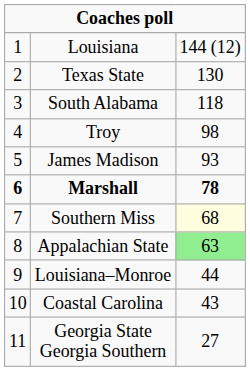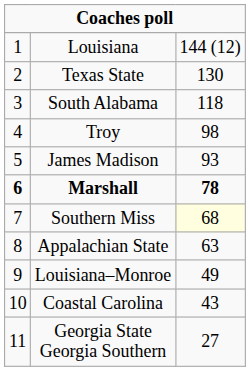 <table class="wikitable">
 <tr align="center">
 <td align="center" Colspan="3"><strong>Coaches poll</strong></td>
 </tr>
 <tr align="center">
 </tr>
 <tr align="center">
 <td>1</td>
 <td>Louisiana</td>
 <td>144 (12)</td>
 </tr>
 <tr align="center">
 <td>2</td>
 <td>Texas State</td>
 <td>130</td>
 </tr>
 <tr align="center">
 <td>3</td>
 <td>South Alabama</td>
 <td>118</td>
 </tr>
 <tr align="center">
 <td>4</td>
 <td>Troy</td>
 <td>98</td>
 </tr>
 <tr align="center">
 <td>5</td>
 <td>James Madison</td>
 <td>93</td>
 </tr>
 <tr align="center">
 <td><strong>6</strong></td>
 <td><strong>Marshall</strong></td>
 <td><strong>78</strong></td>
 </tr>
 <tr align="center">
 <td>7</td>
 <td>Southern Miss</td>
 <td style="background: lightyellow;">68</td>
 </tr>
 <tr align="center">
 <td>8</td>
 <td>Appalachian State</td>
-<td style="background: lightgreen;">63</td>
+<td>63</td>
 </tr>
 <tr align="center">
 <td>9</td>
 <td>Louisiana–Monroe</td>
-<td>44</td>
+<td>49</td>
 </tr>
 <tr align="center">
 <td>10</td>
 <td>Coastal Carolina</td>
 <td>43</td>
 </tr>
 <tr align="center">
 <td rowspan=2>11</td>
 <td rowspan=2>Georgia State<br>Georgia Southern</td>
 <td rowspan=2>27</td>
 </tr>
 </table>
